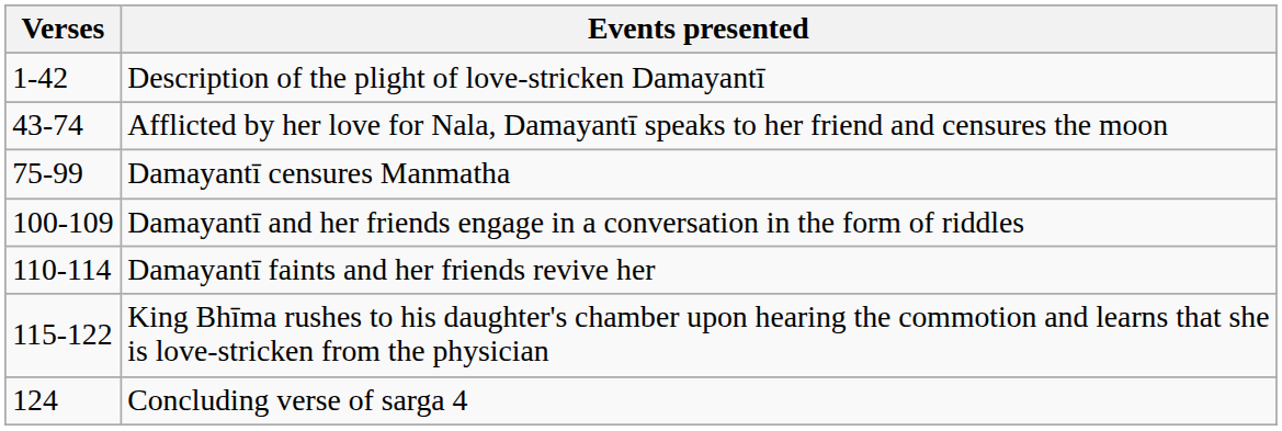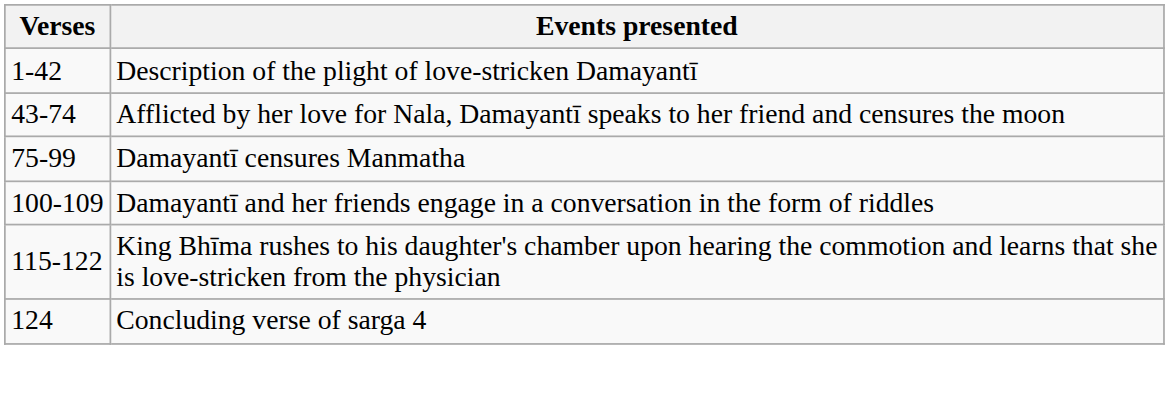 <table class="wikitable">
 <tr>
 <th>Verses</th>
 <th>Events presented</th>
 </tr>
 <tr>
 <td>1-42</td>
 <td>Description of the plight of love-stricken Damayantī</td>
 </tr>
 <tr>
 <td>43-74</td>
 <td>Afflicted by her love for Nala, Damayantī speaks to her friend and censures the moon</td>
 </tr>
 <tr>
 <td>75-99</td>
 <td>Damayantī censures Manmatha</td>
 </tr>
 <tr>
 <td>100-109</td>
 <td>Damayantī and her friends engage in a conversation in the form of riddles</td>
 </tr>
 <tr>
-<td>110-114</td>
-<td>Damayantī faints and her friends revive her</td>
-</tr>
-<tr>
 <td>115-122</td>
 <td>King Bhīma rushes to his daughter's chamber upon hearing the commotion and learns that she <br>is love-stricken from the physician</td>
 </tr>
 <tr>
 <td>124</td>
 <td>Concluding verse of sarga 4</td>
 </tr>
 </table>
